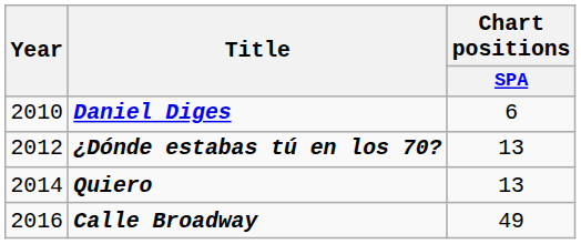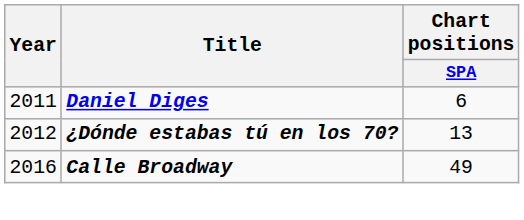 <table class="wikitable">
 <tr>
 <th rowspan="2">Year</th>
 <th rowspan="2">Title</th>
 <th colspan="1">Chart positions</th>
 </tr>
 <tr>
 <th style="width:5em;font-size:85%"><a href='#'>SPA</a><br></th>
 </tr>
 <tr>
-<td>2010</td>
+<td>2011</td>
 <td><strong><em><a href='#'>Daniel Diges</a></em></strong></td>
 <td align="center">6</td>
 </tr>
 <tr>
 <td>2012</td>
 <td><strong><em>¿Dónde estabas tú en los 70?</em></strong></td>
 <td align="center">13</td>
 </tr>
 <tr>
-<td>2014</td>
-<td><strong><em>Quiero</em></strong></td>
-<td align="center">13</td>
-</tr>
-<tr>
 <td>2016</td>
 <td><strong><em>Calle Broadway</em></strong></td>
 <td align="center">49</td>
 </tr>
 </table>
